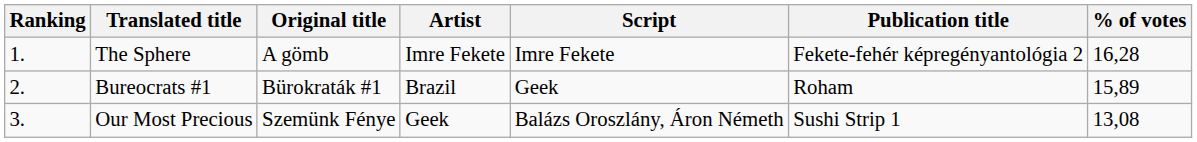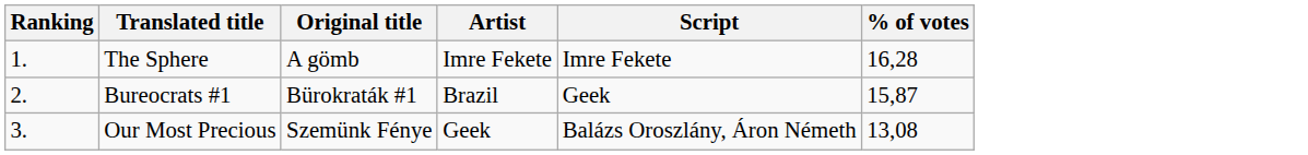 <table | class="wikitable">
 <tr valign="top">
 <th><strong>Ranking</strong></th>
 <th><strong>Translated title</strong></th>
 <th><strong>Original title</strong></th>
 <th><strong>Artist</strong></th>
 <th><strong>Script</strong></th>
-<th><strong>Publication title</strong></th>
 <th><strong>% of votes</strong></th>
 </tr>
 <tr>
 <td>1.</td>
 <td>The Sphere</td>
 <td>A gömb</td>
 <td>Imre Fekete</td>
 <td>Imre Fekete</td>
-<td>Fekete-fehér képregényantológia 2</td>
 <td>16,28</td>
 </tr>
 <tr>
 <td>2.</td>
 <td>Bureocrats #1</td>
 <td>Bürokraták #1</td>
 <td>Brazil</td>
 <td>Geek</td>
-<td>Roham</td>
-<td>15,89</td>
+<td>15,87</td>
 </tr>
 <tr>
 <td>3.</td>
 <td>Our Most Precious</td>
 <td>Szemünk Fénye</td>
 <td>Geek</td>
 <td>Balázs Oroszlány, Áron Németh</td>
-<td>Sushi Strip 1</td>
 <td>13,08</td>
 </tr>
 </table>
